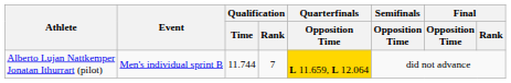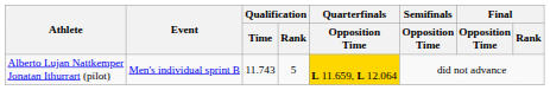 <table class=wikitable style="font-size:90%">
 <tr>
 <th rowspan="2">Athlete</th>
 <th rowspan="2">Event</th>
 <th colspan="2">Qualification</th>
 <th>Quarterfinals</th>
 <th>Semifinals</th>
 <th colspan="2">Final</th>
 </tr>
 <tr>
 <th>Time</th>
 <th>Rank</th>
 <th>Opposition<br>Time</th>
 <th>Opposition<br>Time</th>
 <th>Opposition<br>Time</th>
 <th>Rank</th>
 </tr>
 <tr>
 <td><a href='#'>Alberto Lujan Nattkemper</a><br><a href='#'>Jonatan Ithurrart</a> (pilot)</td>
 <td rowspan="2"><a href='#'>Men's individual sprint B</a></td>
-<td align="center">11.744</td>
-<td align="center">7</td>
+<td align="center">11.743</td>
+<td align="center">5</td>
 <td align="center" style="background: gold;"><br> <strong>L</strong> 11.659, <strong>L</strong> 12.064</td>
 <td align="center" colspan=3>did not advance</td>
 </tr>
 </table>
